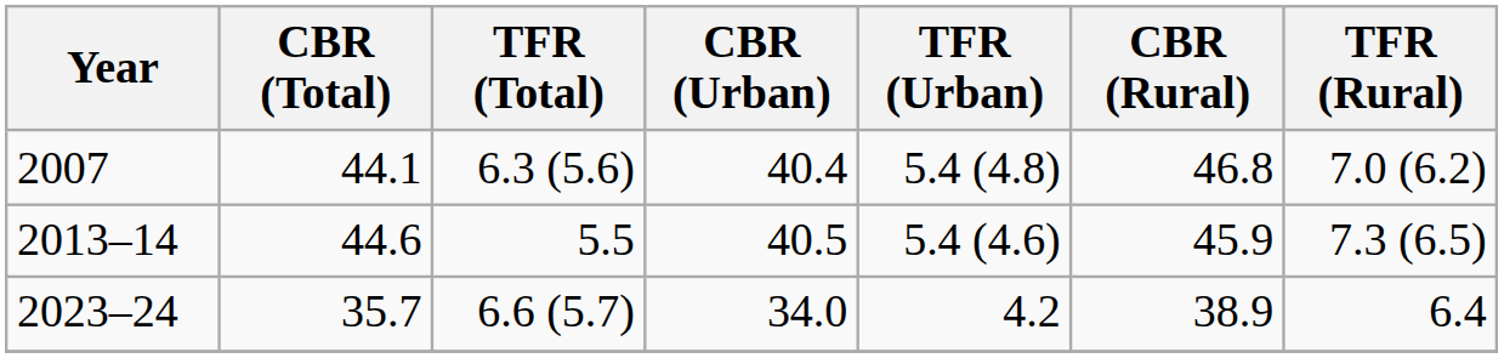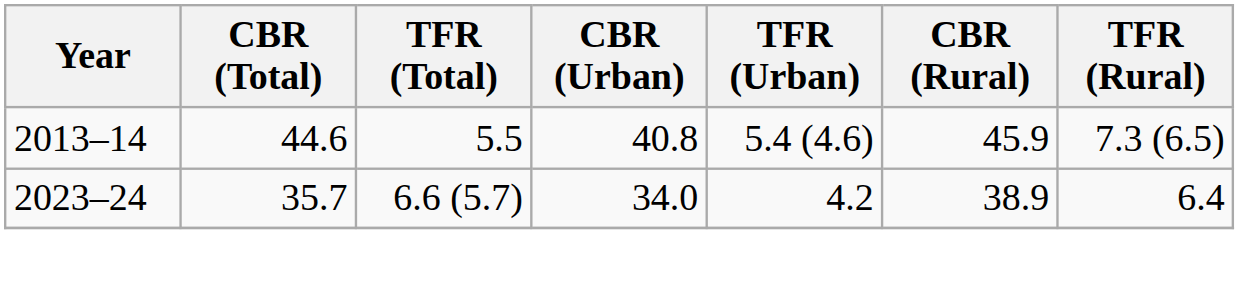 <table class="wikitable">
 <tr>
 <th style="width:50pt;">Year</th>
 <th style="width:50pt;">CBR (Total)</th>
 <th style="width:50pt;">TFR (Total)</th>
 <th style="width:50pt;">CBR (Urban)</th>
 <th style="width:50pt;">TFR (Urban)</th>
 <th style="width:50pt;">CBR (Rural)</th>
 <th style="width:50pt;">TFR (Rural)</th>
 </tr>
 <tr>
-<td>2007</td>
-<td style="text-align:right;">44.1</td>
-<td style="text-align:right;">6.3 (5.6)</td>
-<td style="text-align:right;">40.4</td>
-<td style="text-align:right;">5.4 (4.8)</td>
-<td style="text-align:right;">46.8</td>
-<td style="text-align:right;">7.0 (6.2)</td>
-</tr>
-<tr>
 <td>2013–14</td>
 <td style="text-align:right;">44.6</td>
 <td style="text-align:right;">5.5</td>
-<td style="text-align:right;">40.5</td>
+<td style="text-align:right;">40.8</td>
 <td style="text-align:right;">5.4 (4.6)</td>
 <td style="text-align:right;">45.9</td>
 <td style="text-align:right;">7.3 (6.5)</td>
 </tr>
 <tr>
 <td>2023–24</td>
 <td style="text-align:right;">35.7</td>
 <td style="text-align:right;">6.6 (5.7)</td>
 <td style="text-align:right;">34.0</td>
 <td style="text-align:right;">4.2</td>
 <td style="text-align:right;">38.9</td>
 <td style="text-align:right;">6.4</td>
 </tr>
 <tr>
 </tr>
 </table>
